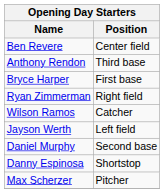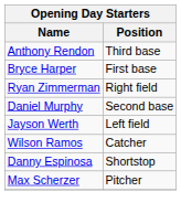 <table class="wikitable" style="text-align:left">
 <tr>
 <th colspan="2">Opening Day Starters</th>
 </tr>
 <tr>
 <th>Name</th>
 <th>Position</th>
-</tr>
-<tr>
-<td><a href='#'>Ben Revere</a></td>
-<td>Center field</td>
 </tr>
 <tr>
 <td><a href='#'>Anthony Rendon</a></td>
 <td>Third base</td>
 </tr>
 <tr>
 <td><a href='#'>Bryce Harper</a></td>
 <td>First base</td>
 </tr>
 <tr>
 <td><a href='#'>Ryan Zimmerman</a></td>
 <td>Right field</td>
 </tr>
 <tr>
-<td><a href='#'>Wilson Ramos</a></td>
-<td>Catcher</td>
+<td><a href='#'>Daniel Murphy</a></td>
+<td>Second base</td>
 </tr>
 <tr>
 <td><a href='#'>Jayson Werth</a></td>
 <td>Left field</td>
 </tr>
 <tr>
-<td><a href='#'>Daniel Murphy</a></td>
-<td>Second base</td>
+<td><a href='#'>Wilson Ramos</a></td>
+<td>Catcher</td>
 </tr>
 <tr>
 <td><a href='#'>Danny Espinosa</a></td>
 <td>Shortstop</td>
 </tr>
 <tr>
 <td><a href='#'>Max Scherzer</a></td>
 <td>Pitcher</td>
 </tr>
 <tr>
 </tr>
 </table>
